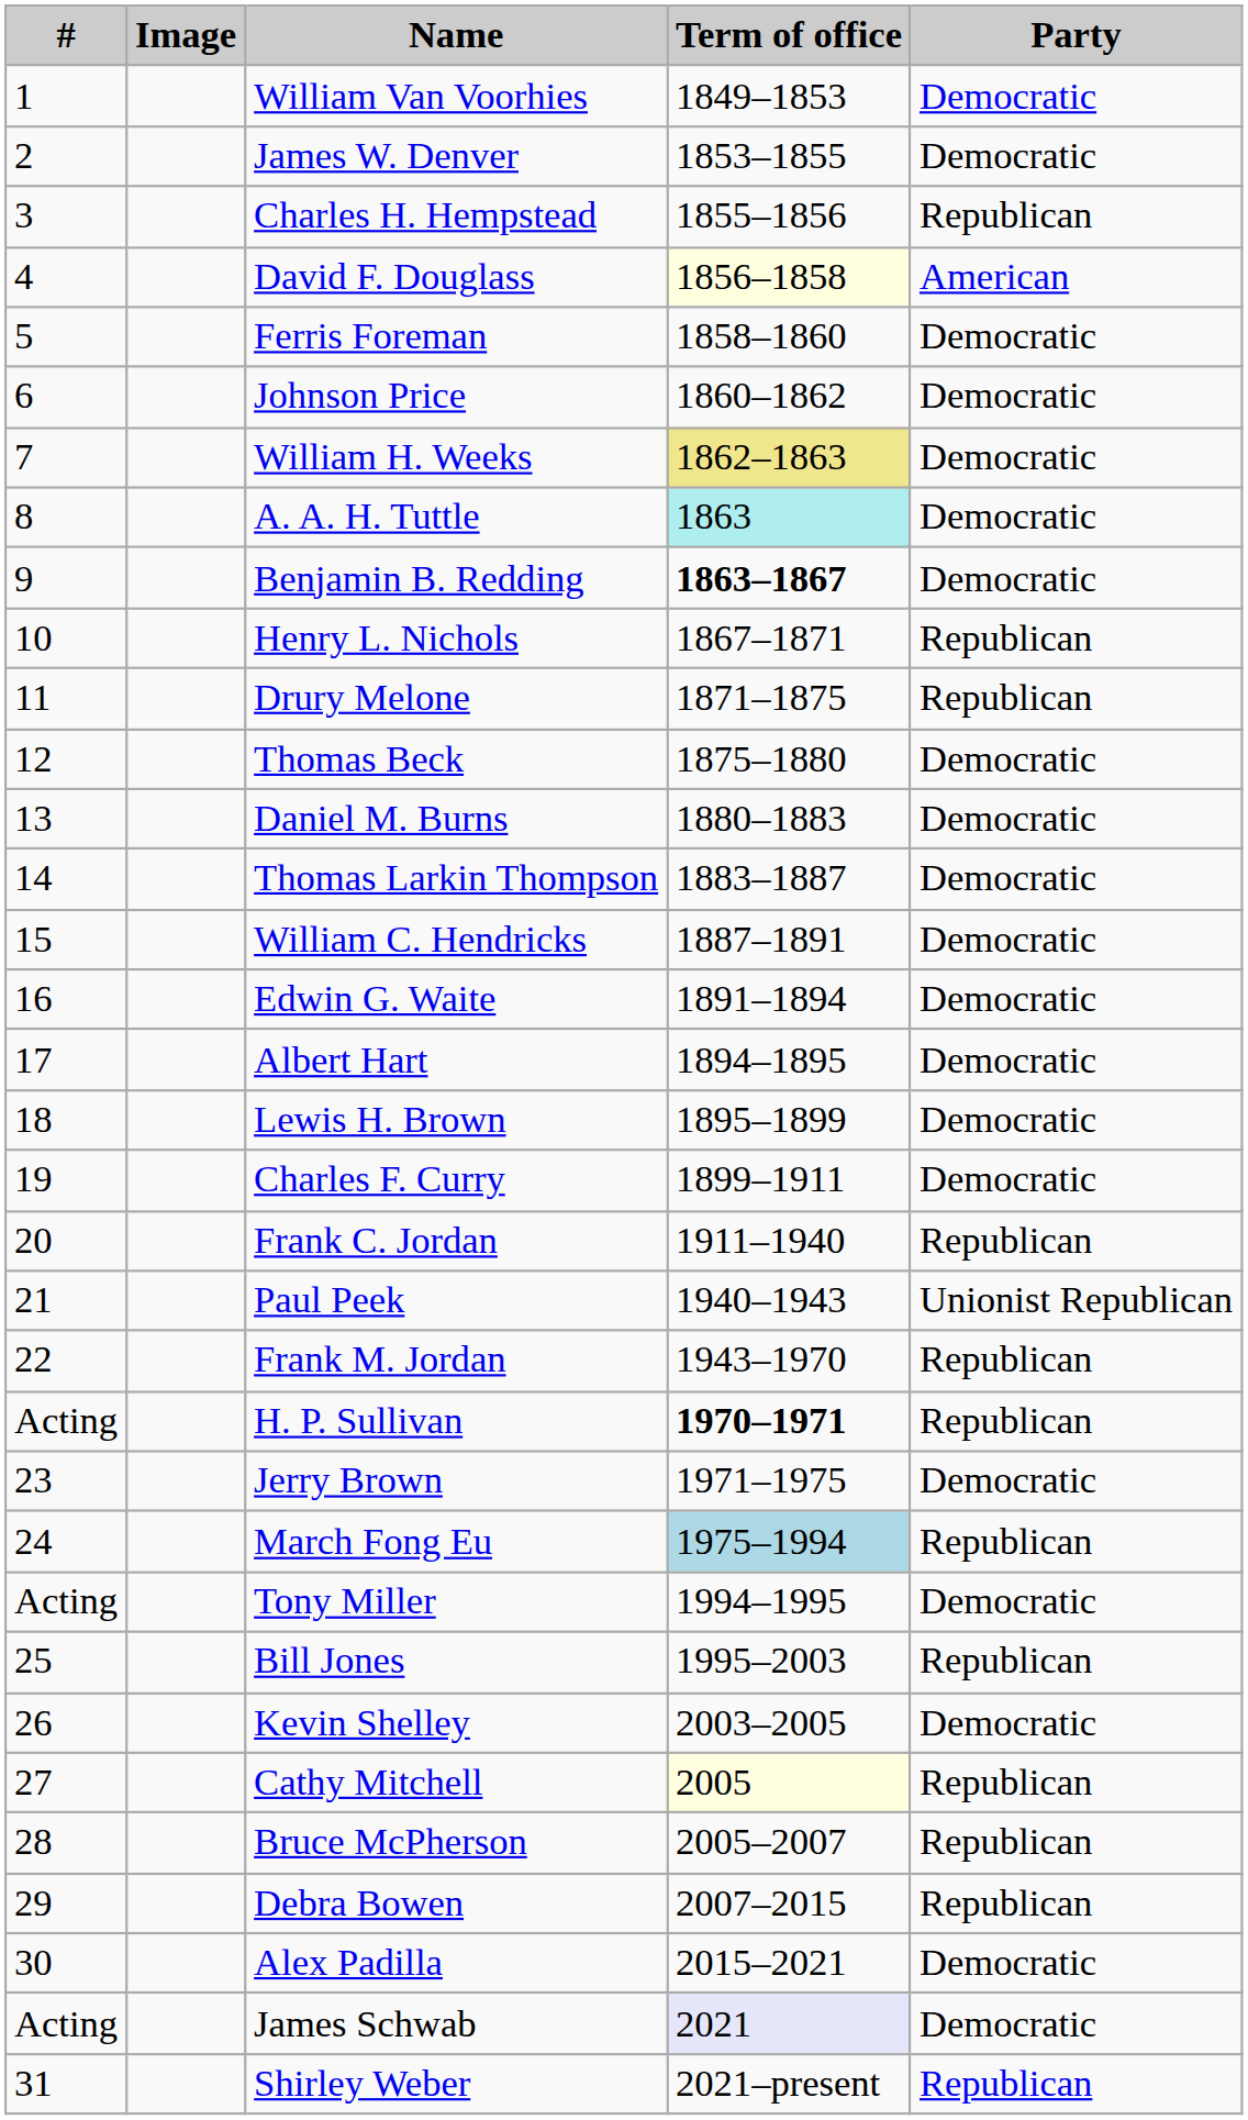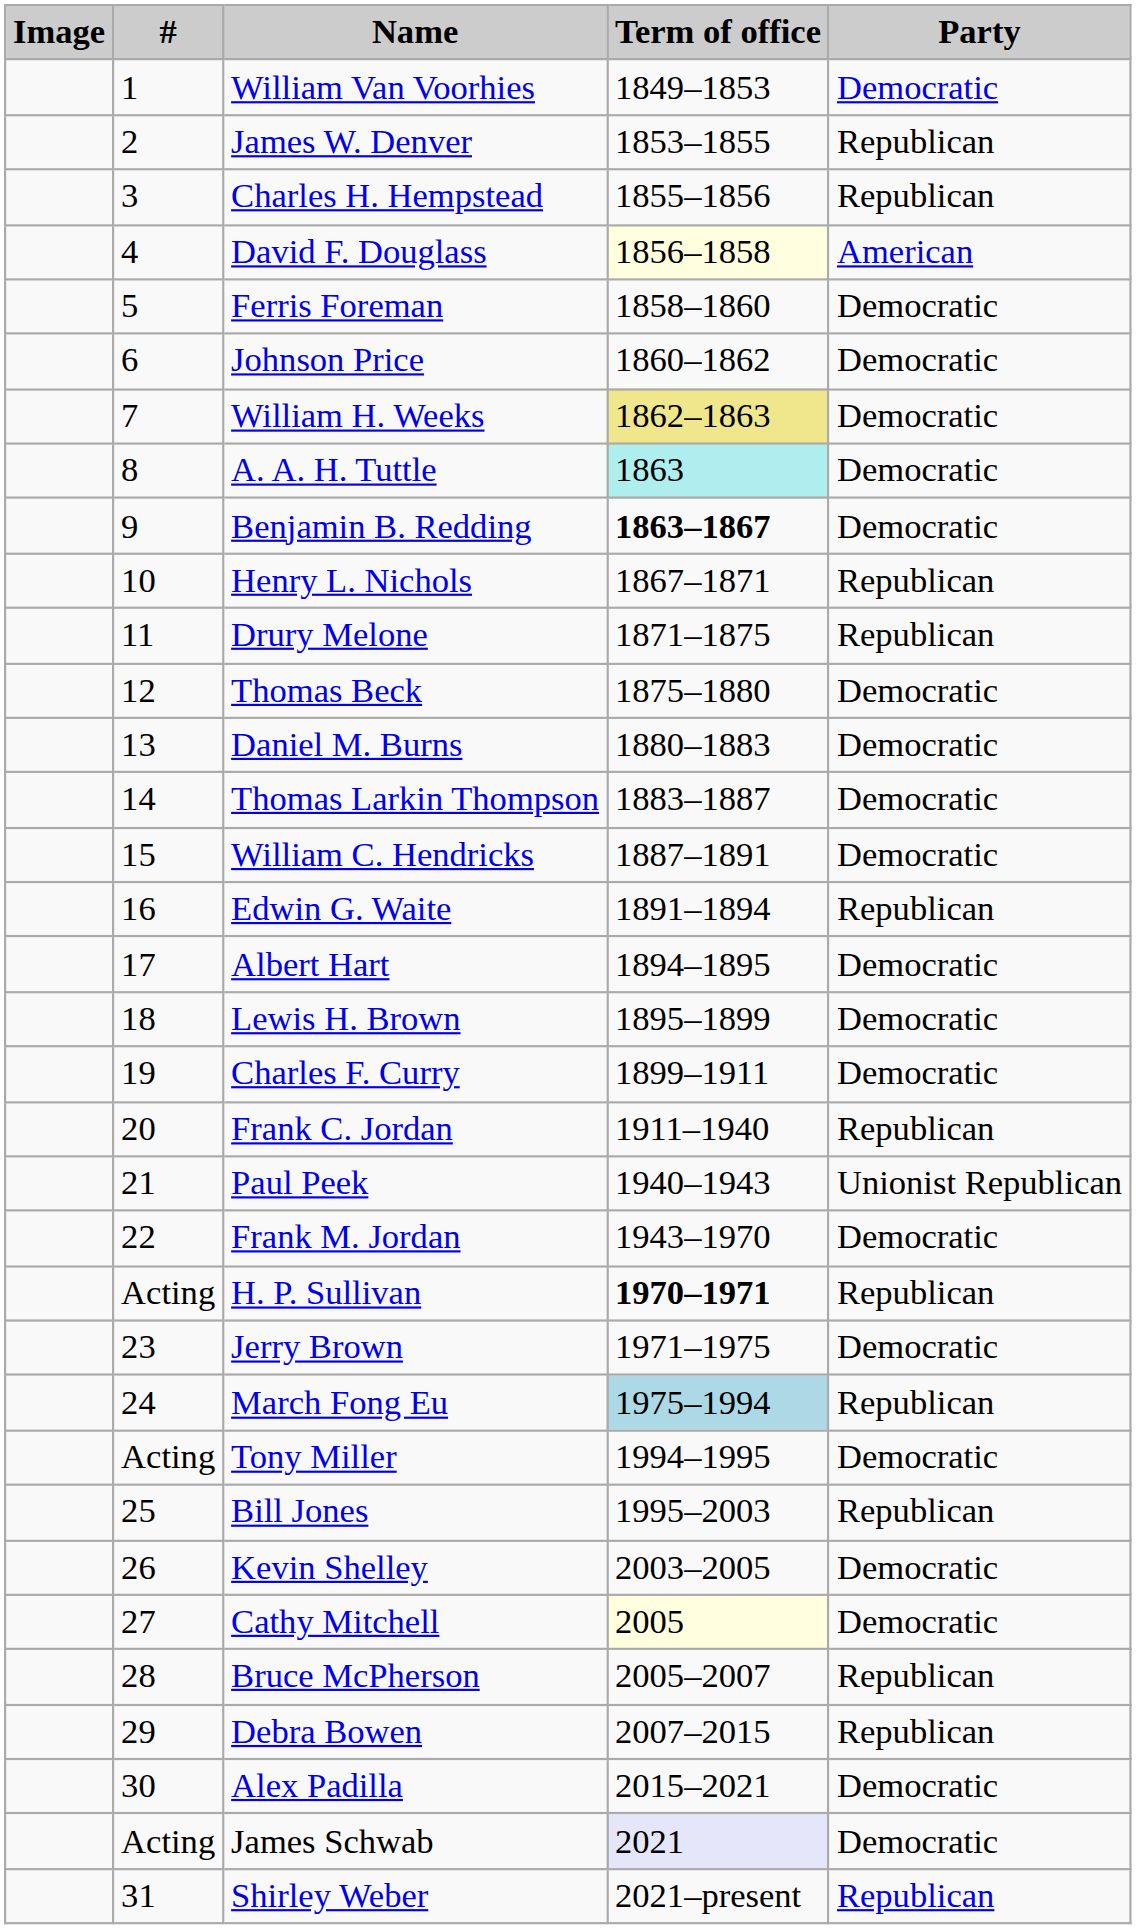 <table class="wikitable">
 <tr>
+<th style="background:#cccccc"><strong>Image</strong></th>
 <th style="background:#cccccc"><strong>#</strong></th>
-<th style="background:#cccccc"><strong>Image</strong></th>
 <th style="background:#cccccc"><strong>Name</strong></th>
 <th style="background:#cccccc"><strong>Term of office</strong></th>
 <th style="background:#cccccc"><strong>Party</strong></th>
 </tr>
 <tr>
+<td></td>
 <td>1</td>
-<td></td>
 <td><a href='#'>William Van Voorhies</a></td>
 <td>1849–1853</td>
 <td><a href='#'>Democratic</a></td>
 </tr>
 <tr>
+<td></td>
 <td>2</td>
-<td></td>
 <td><a href='#'>James W. Denver</a></td>
 <td>1853–1855</td>
-<td>Democratic</td>
+<td>Republican</td>
 </tr>
 <tr>
+<td></td>
 <td>3</td>
-<td></td>
 <td><a href='#'>Charles H. Hempstead</a></td>
 <td>1855–1856</td>
 <td>Republican</td>
 </tr>
 <tr>
+<td></td>
 <td>4</td>
-<td></td>
 <td><a href='#'>David F. Douglass</a></td>
 <td style="background: lightyellow;">1856–1858</td>
 <td><a href='#'>American</a></td>
 </tr>
 <tr>
+<td></td>
 <td>5</td>
-<td></td>
 <td><a href='#'>Ferris Foreman</a></td>
 <td>1858–1860</td>
 <td>Democratic</td>
 </tr>
 <tr>
+<td></td>
 <td>6</td>
-<td></td>
 <td><a href='#'>Johnson Price</a></td>
 <td>1860–1862</td>
 <td>Democratic</td>
 </tr>
 <tr>
+<td></td>
 <td>7</td>
-<td></td>
 <td><a href='#'>William H. Weeks</a></td>
 <td style="background: khaki;">1862–1863</td>
 <td>Democratic</td>
 </tr>
 <tr>
+<td></td>
 <td>8</td>
-<td></td>
 <td><a href='#'>A. A. H. Tuttle</a></td>
 <td style="background: paleturquoise;">1863</td>
 <td>Democratic</td>
 </tr>
 <tr>
+<td></td>
 <td>9</td>
-<td></td>
 <td><a href='#'>Benjamin B. Redding</a></td>
 <td><strong>1863–1867</strong></td>
 <td>Democratic</td>
 </tr>
 <tr>
+<td></td>
 <td>10</td>
-<td></td>
 <td><a href='#'>Henry L. Nichols</a></td>
 <td>1867–1871</td>
 <td>Republican</td>
 </tr>
 <tr>
+<td></td>
 <td>11</td>
-<td></td>
 <td><a href='#'>Drury Melone</a></td>
 <td>1871–1875</td>
 <td>Republican</td>
 </tr>
 <tr>
+<td></td>
 <td>12</td>
-<td></td>
 <td><a href='#'>Thomas Beck</a></td>
 <td>1875–1880</td>
 <td>Democratic</td>
 </tr>
 <tr>
+<td></td>
 <td>13</td>
-<td></td>
 <td><a href='#'>Daniel M. Burns</a></td>
 <td>1880–1883</td>
 <td>Democratic</td>
 </tr>
 <tr>
+<td></td>
 <td>14</td>
-<td></td>
 <td><a href='#'>Thomas Larkin Thompson</a></td>
 <td>1883–1887</td>
 <td>Democratic</td>
 </tr>
 <tr>
+<td></td>
 <td>15</td>
-<td></td>
 <td><a href='#'>William C. Hendricks</a></td>
 <td>1887–1891</td>
 <td>Democratic</td>
 </tr>
 <tr>
+<td></td>
 <td>16</td>
-<td></td>
 <td><a href='#'>Edwin G. Waite</a></td>
 <td>1891–1894</td>
-<td>Democratic</td>
+<td>Republican</td>
 </tr>
 <tr>
+<td></td>
 <td>17</td>
-<td></td>
 <td><a href='#'>Albert Hart</a></td>
 <td>1894–1895</td>
 <td>Democratic</td>
 </tr>
 <tr>
+<td></td>
 <td>18</td>
-<td></td>
 <td><a href='#'>Lewis H. Brown</a></td>
 <td>1895–1899</td>
 <td>Democratic</td>
 </tr>
 <tr>
+<td></td>
 <td>19</td>
-<td></td>
 <td><a href='#'>Charles F. Curry</a></td>
 <td>1899–1911</td>
 <td>Democratic</td>
 </tr>
 <tr>
+<td><br></td>
 <td>20</td>
-<td><br></td>
 <td><a href='#'>Frank C. Jordan</a></td>
 <td>1911–1940</td>
 <td>Republican</td>
 </tr>
 <tr>
+<td></td>
 <td>21</td>
-<td></td>
 <td><a href='#'>Paul Peek</a></td>
 <td>1940–1943</td>
 <td>Unionist Republican</td>
 </tr>
 <tr>
+<td></td>
 <td>22</td>
-<td></td>
 <td><a href='#'>Frank M. Jordan</a></td>
 <td>1943–1970</td>
-<td>Republican</td>
+<td>Democratic</td>
 </tr>
 <tr>
+<td></td>
 <td>Acting</td>
-<td></td>
 <td><a href='#'>H. P. Sullivan</a></td>
 <td><strong>1970–1971</strong></td>
 <td>Republican</td>
 </tr>
 <tr>
+<td></td>
 <td>23</td>
-<td></td>
 <td><a href='#'>Jerry Brown</a></td>
 <td>1971–1975</td>
 <td>Democratic</td>
 </tr>
 <tr>
+<td></td>
 <td>24</td>
-<td></td>
 <td><a href='#'>March Fong Eu</a></td>
 <td style="background: lightblue;">1975–1994</td>
 <td>Republican</td>
 </tr>
 <tr>
+<td></td>
 <td>Acting</td>
-<td></td>
 <td><a href='#'>Tony Miller</a></td>
 <td>1994–1995</td>
 <td>Democratic</td>
 </tr>
 <tr>
+<td></td>
 <td>25</td>
-<td></td>
 <td><a href='#'>Bill Jones</a></td>
 <td>1995–2003</td>
 <td>Republican</td>
 </tr>
 <tr>
+<td></td>
 <td>26</td>
-<td></td>
 <td><a href='#'>Kevin Shelley</a></td>
 <td>2003–2005</td>
 <td>Democratic</td>
 </tr>
 <tr>
+<td></td>
 <td>27</td>
-<td></td>
 <td><a href='#'>Cathy Mitchell</a></td>
 <td style="background: lightyellow;">2005</td>
-<td>Republican</td>
+<td>Democratic</td>
 </tr>
 <tr>
+<td></td>
 <td>28</td>
-<td></td>
 <td><a href='#'>Bruce McPherson</a></td>
 <td>2005–2007</td>
 <td>Republican</td>
 </tr>
 <tr>
+<td></td>
 <td>29</td>
-<td></td>
 <td><a href='#'>Debra Bowen</a></td>
 <td>2007–2015</td>
 <td>Republican</td>
 </tr>
 <tr>
+<td></td>
 <td>30</td>
-<td></td>
 <td><a href='#'>Alex Padilla</a></td>
 <td>2015–2021</td>
 <td>Democratic</td>
 </tr>
 <tr>
+<td></td>
 <td>Acting</td>
-<td></td>
 <td>James Schwab</td>
 <td style="background: lavender;">2021</td>
 <td>Democratic</td>
 </tr>
 <tr>
+<td></td>
 <td>31</td>
-<td></td>
 <td><a href='#'>Shirley Weber</a></td>
 <td>2021–present</td>
 <td><a href='#'>Republican</a></td>
 </tr>
 </table>
